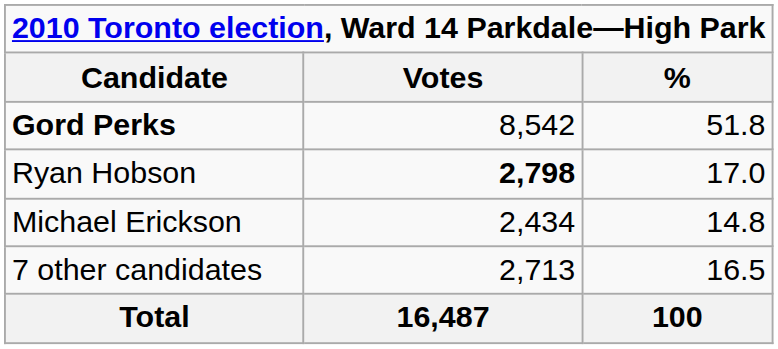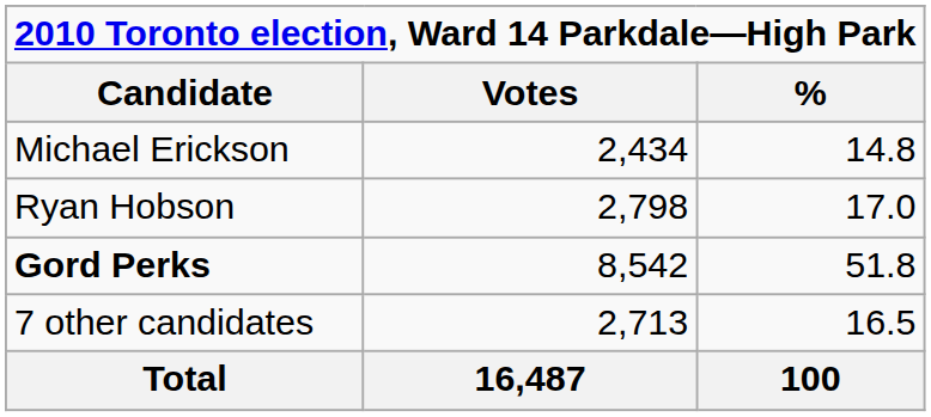 <table class="wikitable">
 <tr>
 <td colspan="3" align="center"><strong><a href='#'>2010 Toronto election</a>, Ward 14 Parkdale—High Park</strong></td>
 </tr>
 <tr>
 <th width="150px" bgcolor="#DDDDFF">Candidate</th>
 <th bgcolor="#DDDDFF">Votes</th>
 <th bgcolor="#DDDDFF">%</th>
 </tr>
 <tr>
+<td>Michael Erickson</td>
+<td align="right">2,434</td>
+<td align="right">14.8</td>
+</tr>
+<tr>
+<td>Ryan Hobson</td>
+<td align="right">2,798</td>
+<td align="right">17.0</td>
+</tr>
+<tr>
 <td><strong>Gord Perks</strong></td>
 <td align="right">8,542</td>
 <td align="right">51.8</td>
-</tr>
-<tr>
-<td>Ryan Hobson</td>
-<td align="right"><strong>2,798</strong></td>
-<td align="right">17.0</td>
-</tr>
-<tr>
-<td>Michael Erickson</td>
-<td align="right">2,434</td>
-<td align="right">14.8</td>
 </tr>
 <tr>
 <td>7 other candidates</td>
 <td align="right">2,713</td>
 <td align="right">16.5</td>
 </tr>
 <tr>
 <th>Total</th>
 <th align="right">16,487</th>
 <th align="right">100</th>
 </tr>
 </table>
